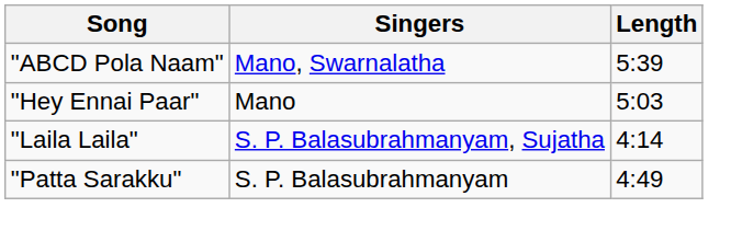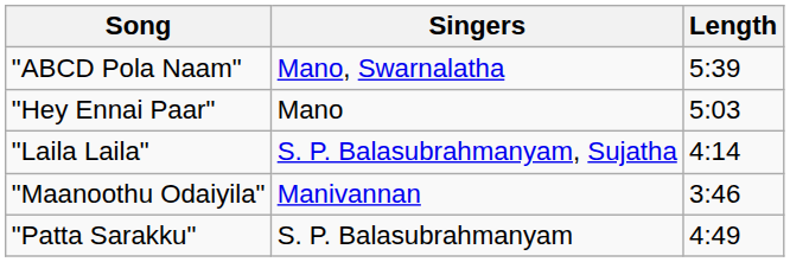 <table class="wikitable sortable">
 <tr>
 <th>Song</th>
 <th>Singers</th>
 <th>Length</th>
 </tr>
 <tr>
 <td>"ABCD Pola Naam"</td>
 <td><a href='#'>Mano</a>, <a href='#'>Swarnalatha</a></td>
 <td>5:39</td>
 </tr>
 <tr>
 <td>"Hey Ennai Paar"</td>
 <td>Mano</td>
 <td>5:03</td>
 </tr>
 <tr>
 <td>"Laila Laila"</td>
 <td><a href='#'>S. P. Balasubrahmanyam</a>, <a href='#'>Sujatha</a></td>
 <td>4:14</td>
 </tr>
 <tr>
+<td>"Maanoothu Odaiyila"</td>
+<td><a href='#'>Manivannan</a></td>
+<td>3:46</td>
+</tr>
+<tr>
 <td>"Patta Sarakku"</td>
 <td>S. P. Balasubrahmanyam</td>
 <td>4:49</td>
 </tr>
 </table>
